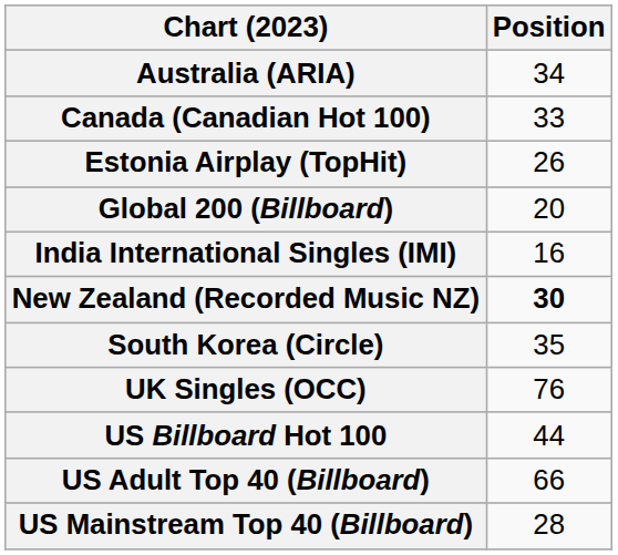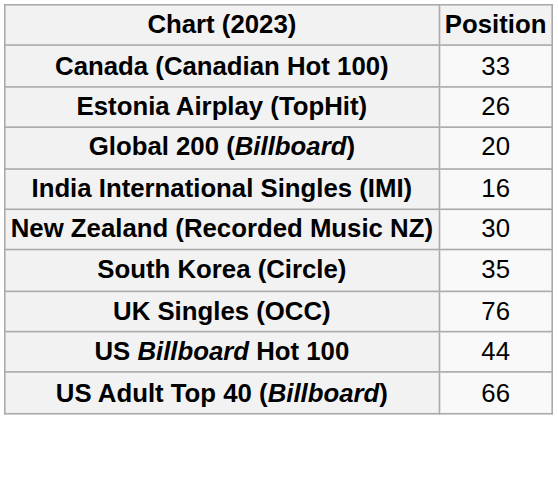 <table class="wikitable plainrowheaders sortable" style="text-align:center">
 <tr>
 <th scope="col">Chart (2023)</th>
 <th scope="col">Position</th>
-</tr>
-<tr>
-<th scope="row">Australia (ARIA)<br></th>
-<td>34</td>
 </tr>
 <tr>
 <th scope="row">Canada (Canadian Hot 100)</th>
 <td>33</td>
 </tr>
 <tr>
 <th scope="row">Estonia Airplay (TopHit)</th>
 <td>26</td>
 </tr>
 <tr>
 <th scope="row">Global 200 (<em>Billboard</em>)</th>
 <td>20</td>
 </tr>
 <tr>
 <th scope="row">India International Singles (IMI)</th>
 <td>16</td>
 </tr>
 <tr>
 <th scope="row">New Zealand (Recorded Music NZ)</th>
-<td><strong>30</strong></td>
+<td>30</td>
 </tr>
 <tr>
 <th scope="row">South Korea (Circle)</th>
 <td>35</td>
 </tr>
 <tr>
 <th scope="row">UK Singles (OCC)</th>
 <td>76</td>
 </tr>
 <tr>
 <th scope="row">US <em>Billboard</em> Hot 100</th>
 <td>44</td>
 </tr>
 <tr>
 <th scope="row">US Adult Top 40 (<em>Billboard</em>)</th>
 <td>66</td>
 </tr>
-<tr>
-<th scope="row">US Mainstream Top 40 (<em>Billboard</em>)</th>
-<td>28</td>
-</tr>
 </table>
